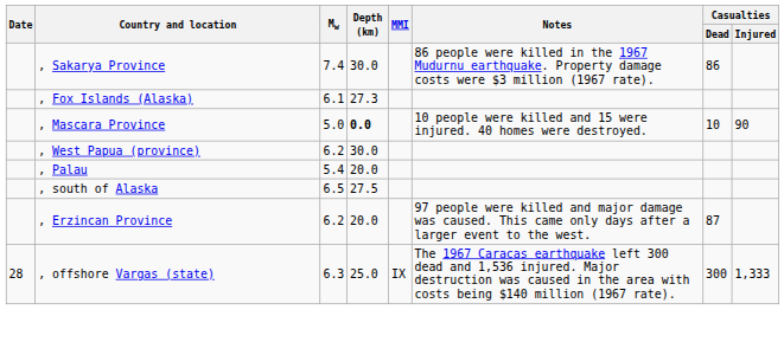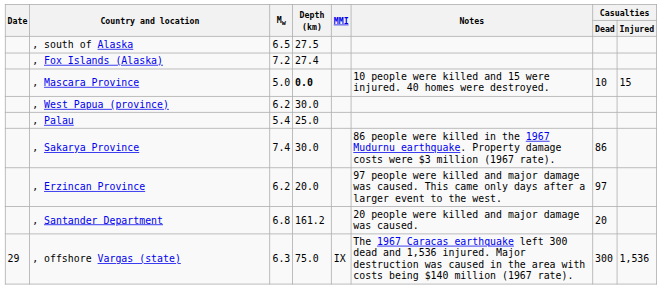 <table class="wikitable sortable sort-under" style="border:1px black; margin-left:1em;">
 <tr>
 <th rowspan="2"><small>Date</small></th>
 <th rowspan="2" style="width: 310px"><small>Country and location</small></th>
 <th rowspan="2"><small>M<sub>w</sub></small></th>
 <th rowspan="2"><small>Depth (km)</small></th>
 <th rowspan="2"><small><a href='#'>MMI</a></small></th>
 <th rowspan="2" class="unsortable"><small>Notes</small></th>
 <th colspan="2"><small>Casualties</small></th>
 </tr>
 <tr>
 <th><small>Dead</small></th>
 <th><small>Injured</small></th>
 </tr>
 <tr>
 <td></td>
-<td>, <a href='#'>Sakarya Province</a></td>
-<td>7.4</td>
-<td>30.0</td>
+<td>, south of <a href='#'>Alaska</a></td>
+<td>6.5</td>
+<td>27.5</td>
 <td></td>
-<td>86 people were killed in the <a href='#'>1967 Mudurnu earthquake</a>. Property damage costs were $3 million (1967 rate).</td>
-<td>86</td>
+<td></td>
+<td></td>
 <td></td>
 </tr>
 <tr>
 <td></td>
 <td>, <a href='#'>Fox Islands (Alaska)</a></td>
-<td>6.1</td>
-<td>27.3</td>
+<td>7.2</td>
+<td>27.4</td>
 <td></td>
 <td></td>
 <td></td>
 <td></td>
 </tr>
 <tr>
 <td></td>
 <td>, <a href='#'>Mascara Province</a></td>
 <td>5.0</td>
 <td><strong>0.0</strong></td>
 <td></td>
 <td>10 people were killed and 15 were injured. 40 homes were destroyed.</td>
 <td>10</td>
-<td>90</td>
+<td>15</td>
 </tr>
 <tr>
 <td></td>
 <td>, <a href='#'>West Papua (province)</a></td>
 <td>6.2</td>
 <td>30.0</td>
 <td></td>
 <td></td>
 <td></td>
 <td></td>
 </tr>
 <tr>
 <td></td>
 <td>, <a href='#'>Palau</a></td>
 <td>5.4</td>
-<td>20.0</td>
+<td>25.0</td>
 <td></td>
 <td></td>
 <td></td>
 <td></td>
 </tr>
 <tr>
 <td></td>
-<td>, south of <a href='#'>Alaska</a></td>
-<td>6.5</td>
-<td>27.5</td>
+<td>, <a href='#'>Sakarya Province</a></td>
+<td>7.4</td>
+<td>30.0</td>
 <td></td>
-<td></td>
-<td></td>
+<td>86 people were killed in the <a href='#'>1967 Mudurnu earthquake</a>. Property damage costs were $3 million (1967 rate).</td>
+<td>86</td>
 <td></td>
 </tr>
 <tr>
 <td></td>
 <td>, <a href='#'>Erzincan Province</a></td>
 <td>6.2</td>
 <td>20.0</td>
 <td></td>
 <td>97 people were killed and major damage was caused. This came only days after a larger event to the west.</td>
-<td>87</td>
+<td>97</td>
 <td></td>
 </tr>
 <tr>
-<td>28</td>
+<td></td>
+<td>, <a href='#'>Santander Department</a></td>
+<td>6.8</td>
+<td>161.2</td>
+<td></td>
+<td>20 people were killed and major damage was caused.</td>
+<td>20</td>
+<td></td>
+</tr>
+<tr>
+<td>29</td>
 <td>, offshore <a href='#'>Vargas (state)</a></td>
 <td>6.3</td>
-<td>25.0</td>
+<td>75.0</td>
 <td>IX</td>
 <td>The <a href='#'>1967 Caracas earthquake</a> left 300 dead and 1,536 injured. Major destruction was caused in the area with costs being $140 million (1967 rate).</td>
 <td>300</td>
-<td>1,333</td>
+<td>1,536</td>
 </tr>
 </table>
